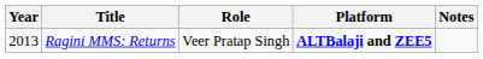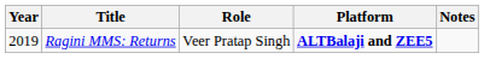 <table class="wikitable">
 <tr>
 <th>Year</th>
 <th>Title</th>
 <th>Role</th>
 <th>Platform</th>
 <th>Notes</th>
 </tr>
 <tr>
-<td>2013</td>
+<td>2019</td>
 <td><em><a href='#'>Ragini MMS: Returns</a></em></td>
 <td>Veer Pratap Singh</td>
 <td><strong><a href='#'>ALTBalaji</a> and <a href='#'>ZEE5</a></strong></td>
 <td></td>
 </tr>
 </table>
